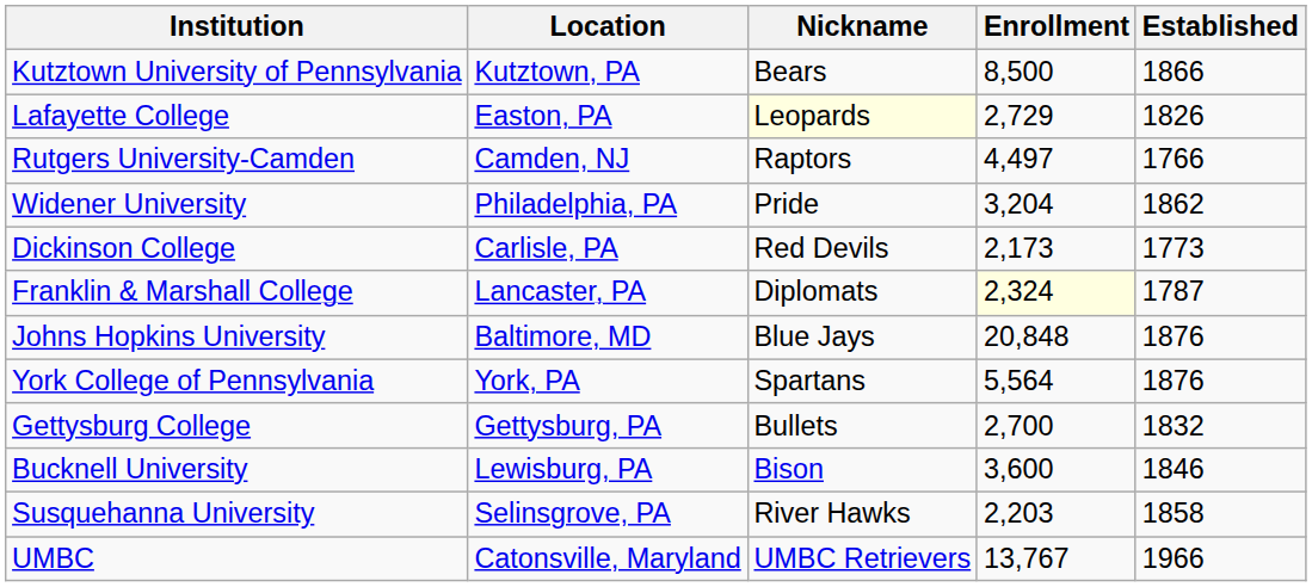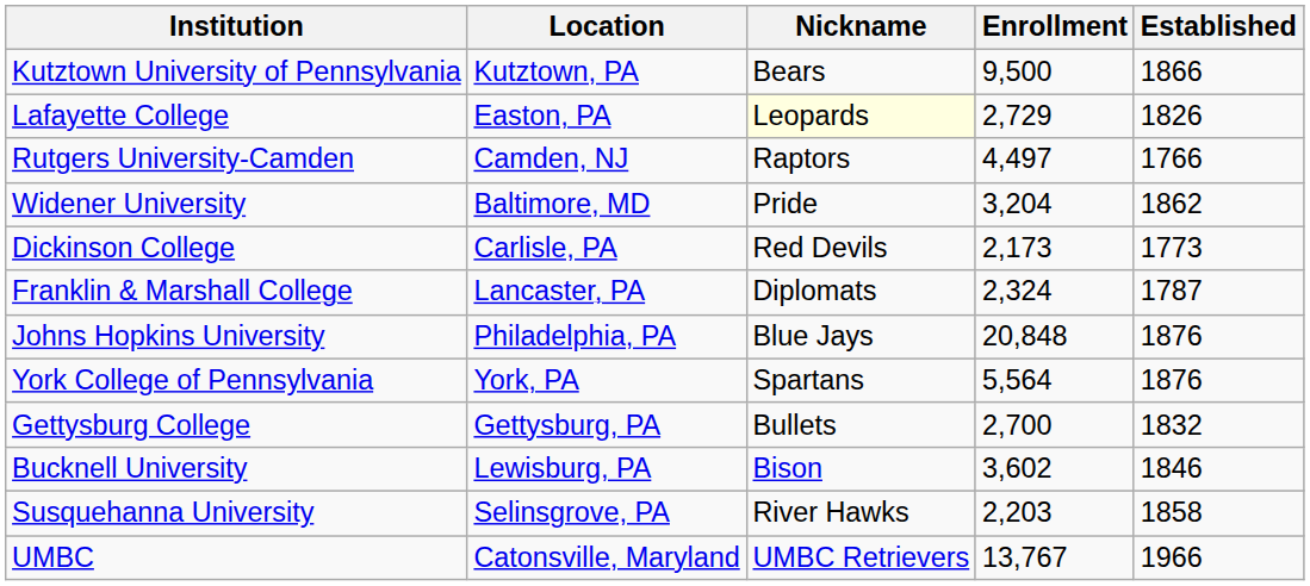 <table class="sortable wikitable">
 <tr>
 <th>Institution</th>
 <th>Location</th>
 <th>Nickname</th>
 <th>Enrollment</th>
 <th>Established</th>
 </tr>
 <tr>
 <td><a href='#'>Kutztown University of Pennsylvania</a></td>
 <td><a href='#'>Kutztown, PA</a></td>
 <td>Bears</td>
-<td>8,500</td>
+<td>9,500</td>
 <td>1866</td>
 </tr>
 <tr>
 <td><a href='#'>Lafayette College</a></td>
 <td><a href='#'>Easton, PA</a></td>
 <td style="background: lightyellow;">Leopards</td>
 <td>2,729</td>
 <td>1826</td>
 </tr>
 <tr>
 <td><a href='#'>Rutgers University-Camden</a></td>
 <td><a href='#'>Camden, NJ</a></td>
 <td>Raptors</td>
 <td>4,497</td>
 <td>1766</td>
 </tr>
 <tr>
 <td><a href='#'>Widener University</a></td>
-<td><a href='#'>Philadelphia, PA</a></td>
+<td><a href='#'>Baltimore, MD</a></td>
 <td>Pride</td>
 <td>3,204</td>
 <td>1862</td>
 </tr>
 <tr>
 <td><a href='#'>Dickinson College</a></td>
 <td><a href='#'>Carlisle, PA</a></td>
 <td>Red Devils</td>
 <td>2,173</td>
 <td>1773</td>
 </tr>
 <tr>
 <td><a href='#'>Franklin & Marshall College</a></td>
 <td><a href='#'>Lancaster, PA</a></td>
 <td>Diplomats</td>
-<td style="background: lightyellow;">2,324</td>
+<td>2,324</td>
 <td>1787</td>
 </tr>
 <tr>
 <td><a href='#'>Johns Hopkins University</a></td>
-<td><a href='#'>Baltimore, MD</a></td>
+<td><a href='#'>Philadelphia, PA</a></td>
 <td>Blue Jays</td>
 <td>20,848</td>
 <td>1876</td>
 </tr>
 <tr>
 <td><a href='#'>York College of Pennsylvania</a></td>
 <td><a href='#'>York, PA</a></td>
 <td>Spartans</td>
 <td>5,564</td>
 <td>1876</td>
 </tr>
 <tr>
 <td><a href='#'>Gettysburg College</a></td>
 <td><a href='#'>Gettysburg, PA</a></td>
 <td>Bullets</td>
 <td>2,700</td>
 <td>1832</td>
 </tr>
 <tr>
 <td><a href='#'>Bucknell University</a></td>
 <td><a href='#'>Lewisburg, PA</a></td>
 <td><a href='#'>Bison</a></td>
-<td>3,600</td>
+<td>3,602</td>
 <td>1846</td>
 </tr>
 <tr>
 <td><a href='#'>Susquehanna University</a></td>
 <td><a href='#'>Selinsgrove, PA</a></td>
 <td>River Hawks</td>
 <td>2,203</td>
 <td>1858</td>
 </tr>
 <tr>
 <td><a href='#'>UMBC </a></td>
 <td><a href='#'>Catonsville, Maryland</a></td>
 <td><a href='#'>UMBC Retrievers</a></td>
 <td>13,767</td>
 <td>1966</td>
 </tr>
 </table>
